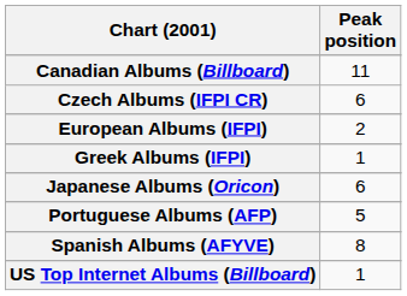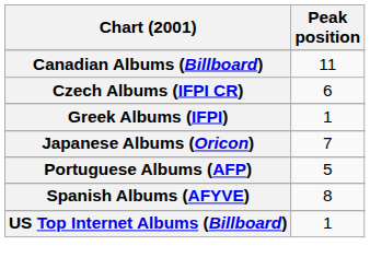 <table class="wikitable plainrowheaders sortable" style="text-align:center;">
 <tr>
 <th>Chart (2001)</th>
 <th>Peak<br>position</th>
 </tr>
 <tr>
 </tr>
 <tr>
 </tr>
 <tr>
 </tr>
 <tr>
 </tr>
 <tr>
 <th scope="row">Canadian Albums (<a href='#'><em>Billboard</em></a>)</th>
 <td>11</td>
 </tr>
 <tr>
 <th scope="row">Czech Albums (<a href='#'>IFPI CR</a>)</th>
 <td>6</td>
 </tr>
 <tr>
 </tr>
 <tr>
 </tr>
 <tr>
-<th scope="row">European Albums (<a href='#'>IFPI</a>)</th>
-<td>2</td>
-</tr>
-<tr>
 </tr>
 <tr>
 </tr>
 <tr>
 </tr>
 <tr>
 <th scope="row">Greek Albums (<a href='#'>IFPI</a>)</th>
 <td>1</td>
 </tr>
 <tr>
 </tr>
 <tr>
 </tr>
 <tr>
 </tr>
 <tr>
 <th scope="row">Japanese Albums (<em><a href='#'>Oricon</a></em>)</th>
-<td>6</td>
+<td>7</td>
 </tr>
 <tr>
 </tr>
 <tr>
 </tr>
 <tr>
 </tr>
 <tr>
 <th scope="row">Portuguese Albums (<a href='#'>AFP</a>)</th>
 <td>5</td>
 </tr>
 <tr>
 </tr>
 <tr>
 <th scope="row">Spanish Albums (<a href='#'>AFYVE</a>)</th>
 <td>8</td>
 </tr>
 <tr>
 </tr>
 <tr>
 </tr>
 <tr>
 </tr>
 <tr>
 </tr>
 <tr>
 <th scope="row">US <a href='#'>Top Internet Albums</a> (<a href='#'><em>Billboard</em></a>)</th>
 <td>1</td>
 </tr>
 </table>
